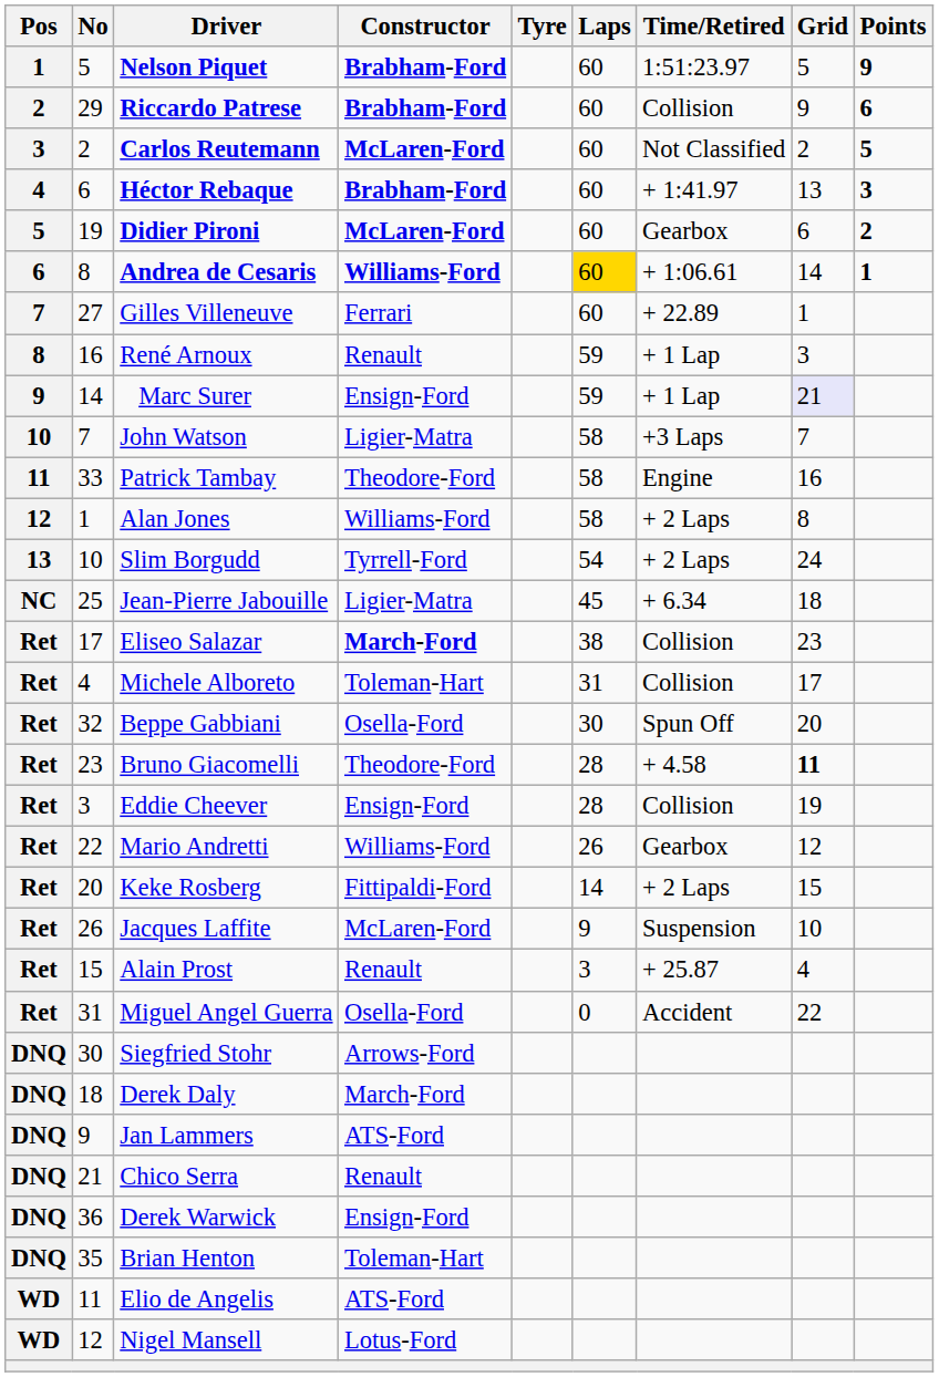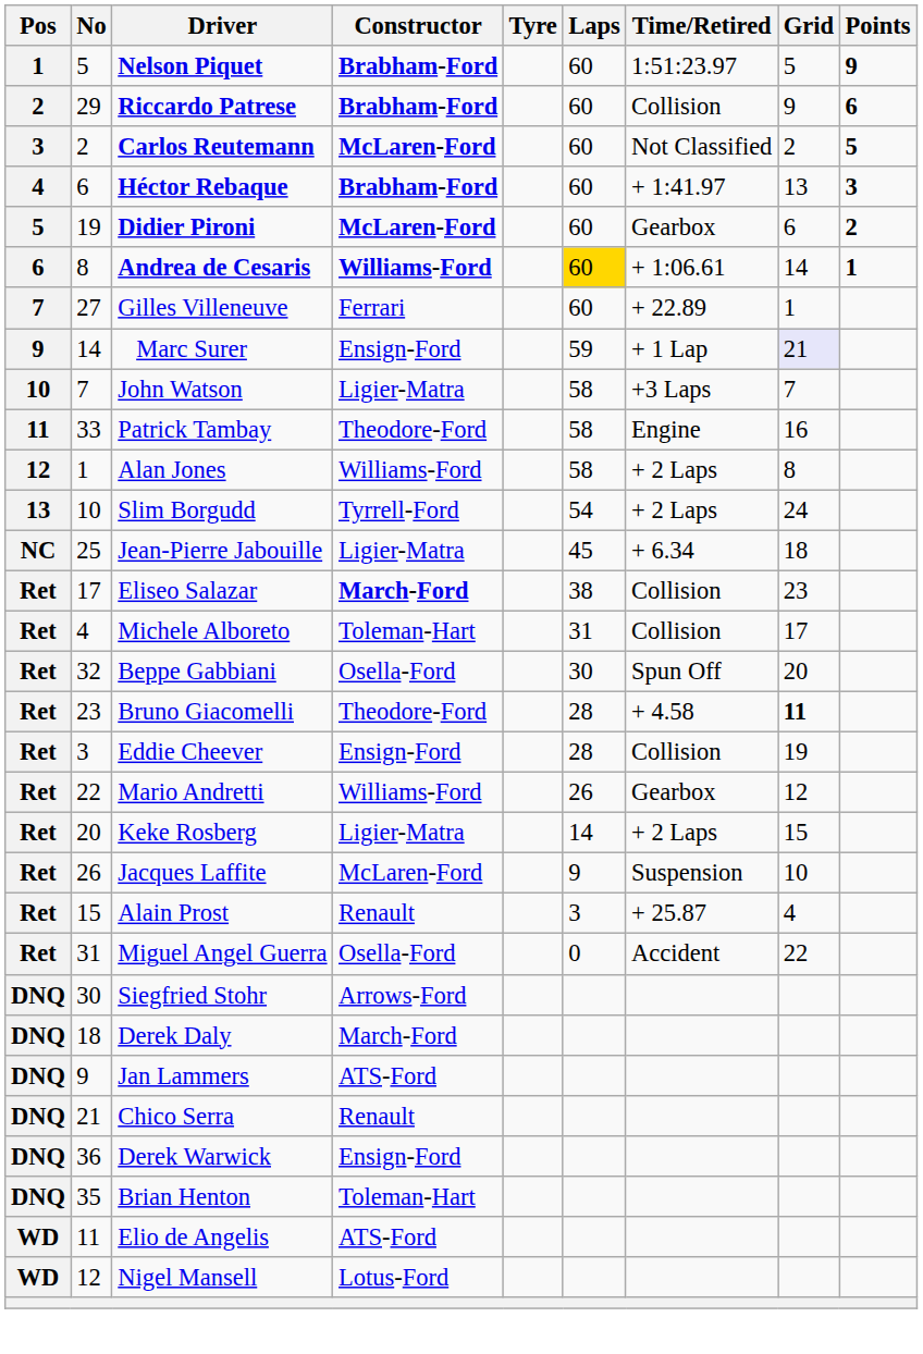 <table class="wikitable" style="font-size: 95%;">
 <tr>
 <th>Pos</th>
 <th>No</th>
 <th>Driver</th>
 <th>Constructor</th>
 <th>Tyre</th>
 <th>Laps</th>
 <th>Time/Retired</th>
 <th>Grid</th>
 <th>Points</th>
 </tr>
 <tr>
 <th>1</th>
 <td>5</td>
 <td> <strong><a href='#'>Nelson Piquet</a></strong></td>
 <td><strong><a href='#'>Brabham</a>-<a href='#'>Ford</a></strong></td>
 <td></td>
 <td>60</td>
 <td>1:51:23.97</td>
 <td>5</td>
 <td><strong>9</strong></td>
 </tr>
 <tr>
 <th>2</th>
 <td>29</td>
 <td> <strong><a href='#'>Riccardo Patrese</a></strong></td>
 <td><strong><a href='#'>Brabham</a>-<a href='#'>Ford</a></strong></td>
 <td></td>
 <td>60</td>
 <td>Collision</td>
 <td>9</td>
 <td><strong>6</strong></td>
 </tr>
 <tr>
 <th>3</th>
 <td>2</td>
 <td> <strong><a href='#'>Carlos Reutemann</a></strong></td>
 <td><strong><a href='#'>McLaren</a>-<a href='#'>Ford</a></strong></td>
 <td></td>
 <td>60</td>
 <td>Not Classified</td>
 <td>2</td>
 <td><strong>5</strong></td>
 </tr>
 <tr>
 <th>4</th>
 <td>6</td>
 <td> <strong><a href='#'>Héctor Rebaque</a></strong></td>
 <td><strong><a href='#'>Brabham</a>-<a href='#'>Ford</a></strong></td>
 <td></td>
 <td>60</td>
 <td>+ 1:41.97</td>
 <td>13</td>
 <td><strong>3</strong></td>
 </tr>
 <tr>
 <th>5</th>
 <td>19</td>
 <td> <strong><a href='#'>Didier Pironi</a></strong></td>
 <td><strong><a href='#'>McLaren</a>-<a href='#'>Ford</a></strong></td>
 <td></td>
 <td>60</td>
 <td>Gearbox</td>
 <td>6</td>
 <td><strong>2</strong></td>
 </tr>
 <tr>
 <th>6</th>
 <td>8</td>
 <td> <strong><a href='#'>Andrea de Cesaris</a></strong></td>
 <td><strong><a href='#'>Williams</a>-<a href='#'>Ford</a></strong></td>
 <td></td>
 <td style="background: gold;">60</td>
 <td>+ 1:06.61</td>
 <td>14</td>
 <td><strong>1</strong></td>
 </tr>
 <tr>
 <th>7</th>
 <td>27</td>
 <td> <a href='#'>Gilles Villeneuve</a></td>
 <td><a href='#'>Ferrari</a></td>
 <td></td>
 <td>60</td>
 <td>+ 22.89</td>
 <td>1</td>
-<td> </td>
-</tr>
-<tr>
-<th>8</th>
-<td>16</td>
-<td> <a href='#'>René Arnoux</a></td>
-<td><a href='#'>Renault</a></td>
-<td></td>
-<td>59</td>
-<td>+ 1 Lap</td>
-<td>3</td>
 <td> </td>
 </tr>
 <tr>
 <th>9</th>
 <td>14</td>
 <td>   <a href='#'>Marc Surer</a></td>
 <td><a href='#'>Ensign</a>-<a href='#'>Ford</a></td>
 <td></td>
 <td>59</td>
 <td>+ 1 Lap</td>
 <td style="background: lavender;">21</td>
 <td> </td>
 </tr>
 <tr>
 <th>10</th>
 <td>7</td>
 <td> <a href='#'>John Watson</a></td>
 <td><a href='#'>Ligier</a>-<a href='#'>Matra</a></td>
 <td></td>
 <td>58</td>
 <td>+3 Laps</td>
 <td>7</td>
 <td> </td>
 </tr>
 <tr>
 <th>11</th>
 <td>33</td>
 <td> <a href='#'>Patrick Tambay</a></td>
 <td><a href='#'>Theodore</a>-<a href='#'>Ford</a></td>
 <td></td>
 <td>58</td>
 <td>Engine</td>
 <td>16</td>
 <td> </td>
 </tr>
 <tr>
 <th>12</th>
 <td>1</td>
 <td> <a href='#'>Alan Jones</a></td>
 <td><a href='#'>Williams</a>-<a href='#'>Ford</a></td>
 <td></td>
 <td>58</td>
 <td>+ 2 Laps</td>
 <td>8</td>
 <td> </td>
 </tr>
 <tr>
 <th>13</th>
 <td>10</td>
 <td> <a href='#'>Slim Borgudd</a></td>
 <td><a href='#'>Tyrrell</a>-<a href='#'>Ford</a></td>
 <td></td>
 <td>54</td>
 <td>+ 2 Laps</td>
 <td>24</td>
 <td> </td>
 </tr>
 <tr>
 <th>NC</th>
 <td>25</td>
 <td> <a href='#'>Jean-Pierre Jabouille</a></td>
 <td><a href='#'>Ligier</a>-<a href='#'>Matra</a></td>
 <td></td>
 <td>45</td>
 <td>+ 6.34</td>
 <td>18</td>
 <td> </td>
 </tr>
 <tr>
 <th>Ret</th>
 <td>17</td>
 <td> <a href='#'>Eliseo Salazar</a></td>
 <td><strong><a href='#'>March</a>-<a href='#'>Ford</a></strong></td>
 <td></td>
 <td>38</td>
 <td>Collision</td>
 <td>23</td>
 <td> </td>
 </tr>
 <tr>
 <th>Ret</th>
 <td>4</td>
 <td> <a href='#'>Michele Alboreto</a></td>
 <td><a href='#'>Toleman</a>-<a href='#'>Hart</a></td>
 <td></td>
 <td>31</td>
 <td>Collision</td>
 <td>17</td>
 <td> </td>
 </tr>
 <tr>
 <th>Ret</th>
 <td>32</td>
 <td> <a href='#'>Beppe Gabbiani</a></td>
 <td><a href='#'>Osella</a>-<a href='#'>Ford</a></td>
 <td></td>
 <td>30</td>
 <td>Spun Off</td>
 <td>20</td>
 <td> </td>
 </tr>
 <tr>
 <th>Ret</th>
 <td>23</td>
 <td> <a href='#'>Bruno Giacomelli</a></td>
 <td><a href='#'>Theodore</a>-<a href='#'>Ford</a></td>
 <td></td>
 <td>28</td>
 <td>+ 4.58</td>
 <td><strong>11</strong></td>
 <td> </td>
 </tr>
 <tr>
 <th>Ret</th>
 <td>3</td>
 <td> <a href='#'>Eddie Cheever</a></td>
 <td><a href='#'>Ensign</a>-<a href='#'>Ford</a></td>
 <td></td>
 <td>28</td>
 <td>Collision</td>
 <td>19</td>
 <td> </td>
 </tr>
 <tr>
 <th>Ret</th>
 <td>22</td>
 <td> <a href='#'>Mario Andretti</a></td>
 <td><a href='#'>Williams</a>-<a href='#'>Ford</a></td>
 <td></td>
 <td>26</td>
 <td>Gearbox</td>
 <td>12</td>
 <td> </td>
 </tr>
 <tr>
 <th>Ret</th>
 <td>20</td>
 <td> <a href='#'>Keke Rosberg</a></td>
-<td><a href='#'>Fittipaldi</a>-<a href='#'>Ford</a></td>
+<td><a href='#'>Ligier</a>-<a href='#'>Matra</a></td>
 <td></td>
 <td>14</td>
 <td>+ 2 Laps</td>
 <td>15</td>
 <td> </td>
 </tr>
 <tr>
 <th>Ret</th>
 <td>26</td>
 <td> <a href='#'>Jacques Laffite</a></td>
 <td><a href='#'>McLaren</a>-<a href='#'>Ford</a></td>
 <td></td>
 <td>9</td>
 <td>Suspension</td>
 <td>10</td>
 <td> </td>
 </tr>
 <tr>
 <th>Ret</th>
 <td>15</td>
 <td> <a href='#'>Alain Prost</a></td>
 <td><a href='#'>Renault</a></td>
 <td></td>
 <td>3</td>
 <td>+ 25.87</td>
 <td>4</td>
 <td> </td>
 </tr>
 <tr>
 <th>Ret</th>
 <td>31</td>
 <td> <a href='#'>Miguel Angel Guerra</a></td>
 <td><a href='#'>Osella</a>-<a href='#'>Ford</a></td>
 <td></td>
 <td>0</td>
 <td>Accident</td>
 <td>22</td>
 <td> </td>
 </tr>
 <tr>
 <th>DNQ</th>
 <td>30</td>
 <td> <a href='#'>Siegfried Stohr</a></td>
 <td><a href='#'>Arrows</a>-<a href='#'>Ford</a></td>
 <td></td>
 <td> </td>
 <td></td>
 <td></td>
 <td> </td>
 </tr>
 <tr>
 <th>DNQ</th>
 <td>18</td>
 <td> <a href='#'>Derek Daly</a></td>
 <td><a href='#'>March</a>-<a href='#'>Ford</a></td>
 <td></td>
 <td> </td>
 <td></td>
 <td></td>
 <td> </td>
 </tr>
 <tr>
 <th>DNQ</th>
 <td>9</td>
 <td> <a href='#'>Jan Lammers</a></td>
 <td><a href='#'>ATS</a>-<a href='#'>Ford</a></td>
 <td></td>
 <td> </td>
 <td></td>
 <td></td>
 <td> </td>
 </tr>
 <tr>
 <th>DNQ</th>
 <td>21</td>
 <td> <a href='#'>Chico Serra</a></td>
 <td><a href='#'>Renault</a></td>
 <td></td>
 <td> </td>
 <td></td>
 <td></td>
 <td> </td>
 </tr>
 <tr>
 <th>DNQ</th>
 <td>36</td>
 <td> <a href='#'>Derek Warwick</a></td>
 <td><a href='#'>Ensign</a>-<a href='#'>Ford</a></td>
 <td></td>
 <td> </td>
 <td></td>
 <td></td>
 <td> </td>
 </tr>
 <tr>
 <th>DNQ</th>
 <td>35</td>
 <td> <a href='#'>Brian Henton</a></td>
 <td><a href='#'>Toleman</a>-<a href='#'>Hart</a></td>
 <td></td>
 <td> </td>
 <td></td>
 <td></td>
 <td> </td>
 </tr>
 <tr>
 <th>WD</th>
 <td>11</td>
 <td> <a href='#'>Elio de Angelis</a></td>
 <td><a href='#'>ATS</a>-<a href='#'>Ford</a></td>
 <td></td>
 <td> </td>
 <td></td>
 <td></td>
 <td> </td>
 </tr>
 <tr>
 <th>WD</th>
 <td>12</td>
 <td> <a href='#'>Nigel Mansell</a></td>
 <td><a href='#'>Lotus</a>-<a href='#'>Ford</a></td>
 <td></td>
 <td> </td>
 <td> </td>
 <td> </td>
 <td> </td>
 </tr>
 <tr>
 <th colspan="9"></th>
 </tr>
 </table>
